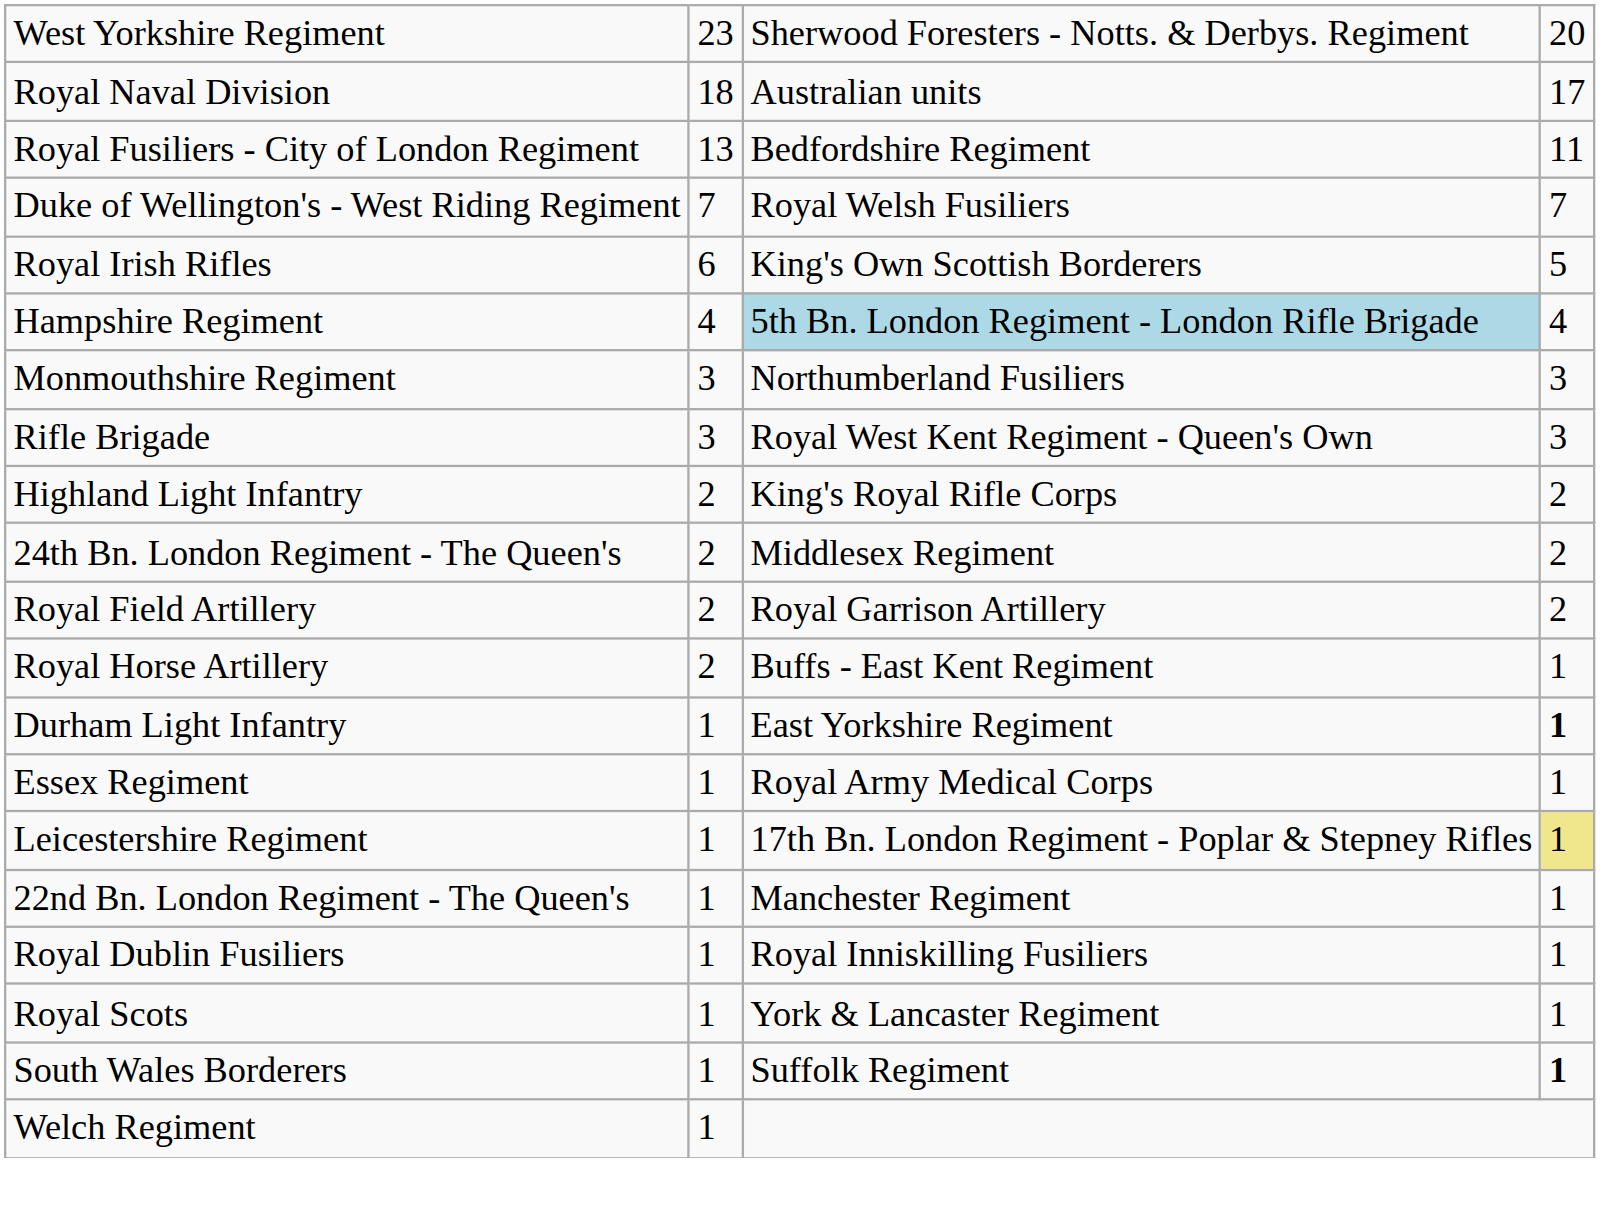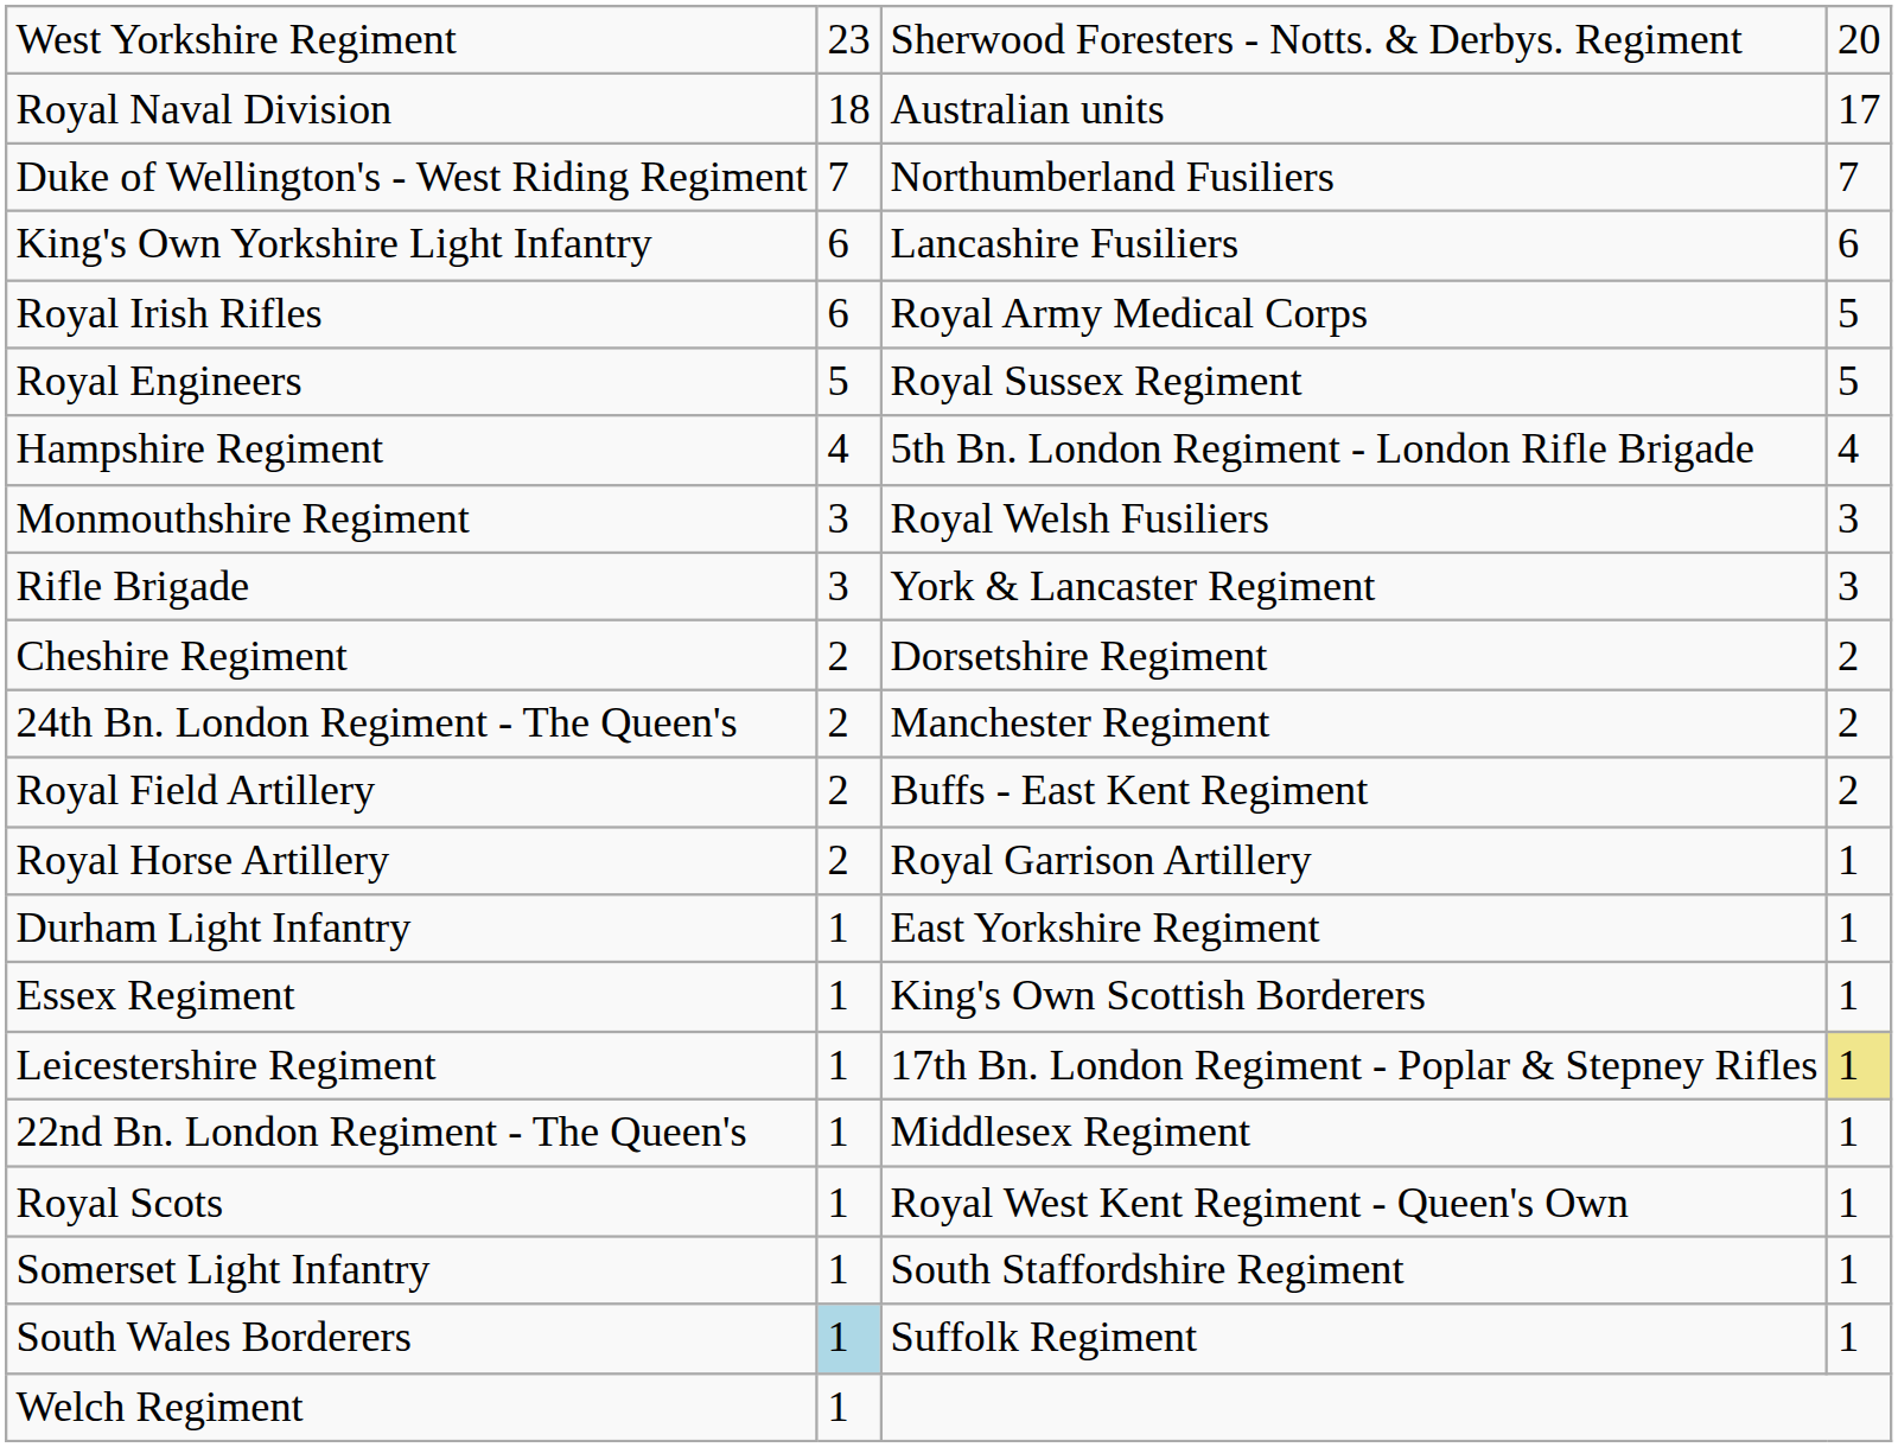 <table class="wikitable">
 <tr>
 <td>West Yorkshire Regiment</td>
 <td>23</td>
 <td>Sherwood Foresters - Notts. & Derbys. Regiment</td>
 <td>20</td>
 </tr>
 <tr>
 <td>Royal Naval Division</td>
 <td>18</td>
 <td>Australian units</td>
 <td>17</td>
 </tr>
 <tr>
-<td>Royal Fusiliers - City of London Regiment</td>
-<td>13</td>
-<td>Bedfordshire Regiment</td>
-<td>11</td>
+<td>Duke of Wellington's - West Riding Regiment</td>
+<td>7</td>
+<td>Northumberland Fusiliers</td>
+<td>7</td>
 </tr>
 <tr>
-<td>Duke of Wellington's - West Riding Regiment</td>
-<td>7</td>
-<td>Royal Welsh Fusiliers</td>
-<td>7</td>
+<td>King's Own Yorkshire Light Infantry</td>
+<td>6</td>
+<td>Lancashire Fusiliers</td>
+<td>6</td>
 </tr>
 <tr>
 <td>Royal Irish Rifles</td>
 <td>6</td>
-<td>King's Own Scottish Borderers</td>
+<td>Royal Army Medical Corps</td>
+<td>5</td>
+</tr>
+<tr>
+<td>Royal Engineers</td>
+<td>5</td>
+<td>Royal Sussex Regiment</td>
 <td>5</td>
 </tr>
 <tr>
 <td>Hampshire Regiment</td>
 <td>4</td>
-<td style="background: lightblue;">5th Bn. London Regiment - London Rifle Brigade</td>
+<td>5th Bn. London Regiment - London Rifle Brigade</td>
 <td>4</td>
 </tr>
 <tr>
 <td>Monmouthshire Regiment</td>
 <td>3</td>
-<td>Northumberland Fusiliers</td>
+<td>Royal Welsh Fusiliers</td>
 <td>3</td>
 </tr>
 <tr>
 <td>Rifle Brigade</td>
 <td>3</td>
-<td>Royal West Kent Regiment - Queen's Own</td>
+<td>York & Lancaster Regiment</td>
 <td>3</td>
 </tr>
 <tr>
-<td>Highland Light Infantry</td>
+<td>Cheshire Regiment</td>
 <td>2</td>
-<td>King's Royal Rifle Corps</td>
+<td>Dorsetshire Regiment</td>
 <td>2</td>
 </tr>
 <tr>
 <td>24th Bn. London Regiment - The Queen's</td>
 <td>2</td>
-<td>Middlesex Regiment</td>
+<td>Manchester Regiment</td>
 <td>2</td>
 </tr>
 <tr>
 <td>Royal Field Artillery</td>
 <td>2</td>
-<td>Royal Garrison Artillery</td>
+<td>Buffs - East Kent Regiment</td>
 <td>2</td>
 </tr>
 <tr>
 <td>Royal Horse Artillery</td>
 <td>2</td>
-<td>Buffs - East Kent Regiment</td>
+<td>Royal Garrison Artillery</td>
 <td>1</td>
 </tr>
 <tr>
 <td>Durham Light Infantry</td>
 <td>1</td>
 <td>East Yorkshire Regiment</td>
-<td><strong>1</strong></td>
+<td>1</td>
 </tr>
 <tr>
 <td>Essex Regiment</td>
 <td>1</td>
-<td>Royal Army Medical Corps</td>
+<td>King's Own Scottish Borderers</td>
 <td>1</td>
 </tr>
 <tr>
 <td>Leicestershire Regiment</td>
 <td>1</td>
 <td>17th Bn. London Regiment - Poplar & Stepney Rifles</td>
 <td style="background: khaki;">1</td>
 </tr>
 <tr>
 <td>22nd Bn. London Regiment - The Queen's</td>
 <td>1</td>
-<td>Manchester Regiment</td>
-<td>1</td>
-</tr>
-<tr>
-<td>Royal Dublin Fusiliers</td>
-<td>1</td>
-<td>Royal Inniskilling Fusiliers</td>
+<td>Middlesex Regiment</td>
 <td>1</td>
 </tr>
 <tr>
 <td>Royal Scots</td>
 <td>1</td>
-<td>York & Lancaster Regiment</td>
+<td>Royal West Kent Regiment - Queen's Own</td>
+<td>1</td>
+</tr>
+<tr>
+<td>Somerset Light Infantry</td>
+<td>1</td>
+<td>South Staffordshire Regiment</td>
 <td>1</td>
 </tr>
 <tr>
 <td>South Wales Borderers</td>
+<td style="background: lightblue;">1</td>
+<td>Suffolk Regiment</td>
 <td>1</td>
-<td>Suffolk Regiment</td>
-<td><strong>1</strong></td>
 </tr>
 <tr>
 <td>Welch Regiment</td>
 <td>1</td>
 </tr>
 </table>
